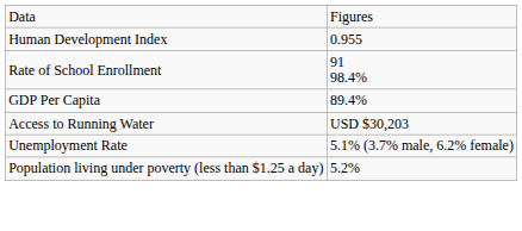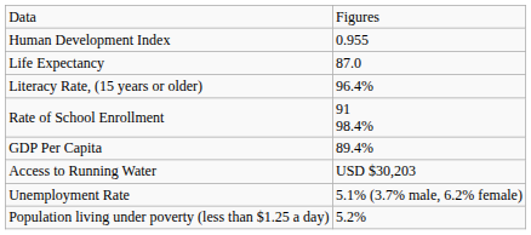 <table class="wikitable sortable collapsible collapsed">
 <tr>
 <td>Data</td>
 <td>Figures</td>
 </tr>
 <tr>
 <td>Human Development Index</td>
 <td>0.955</td>
+</tr>
+<tr>
+<td>Life Expectancy</td>
+<td>87.0</td>
+</tr>
+<tr>
+<td>Literacy Rate, (15 years or older)</td>
+<td>96.4%</td>
 </tr>
 <tr>
 <td>Rate of School Enrollment</td>
 <td>91<br>98.4%</td>
 </tr>
 <tr>
 <td>GDP Per Capita</td>
 <td>89.4%</td>
 </tr>
 <tr>
 <td>Access to Running Water</td>
 <td>USD $30,203</td>
 </tr>
 <tr>
 <td>Unemployment Rate</td>
 <td>5.1% (3.7% male, 6.2% female)</td>
 </tr>
 <tr>
 <td>Population living under poverty (less than $1.25 a day)</td>
 <td>5.2%</td>
 </tr>
 </table>
